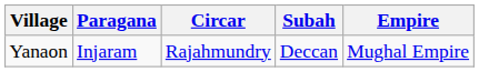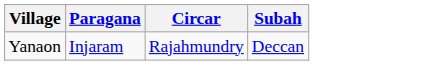 <table class="wikitable">
 <tr>
 <th>Village</th>
 <th><a href='#'>Paragana</a></th>
 <th><a href='#'>Circar</a></th>
 <th><a href='#'>Subah</a></th>
-<th><a href='#'>Empire</a></th>
 </tr>
 <tr>
 <td>Yanaon</td>
 <td><a href='#'>Injaram</a></td>
 <td><a href='#'>Rajahmundry</a></td>
 <td><a href='#'>Deccan</a></td>
-<td><a href='#'>Mughal Empire</a></td>
 </tr>
 </table>
